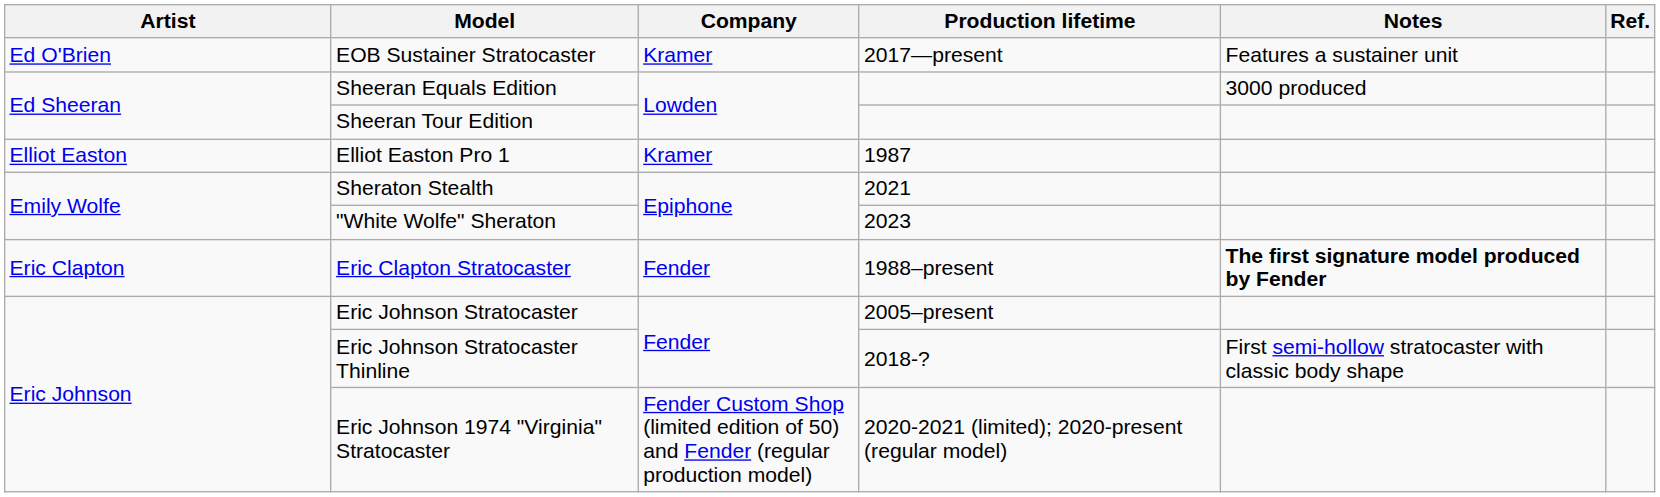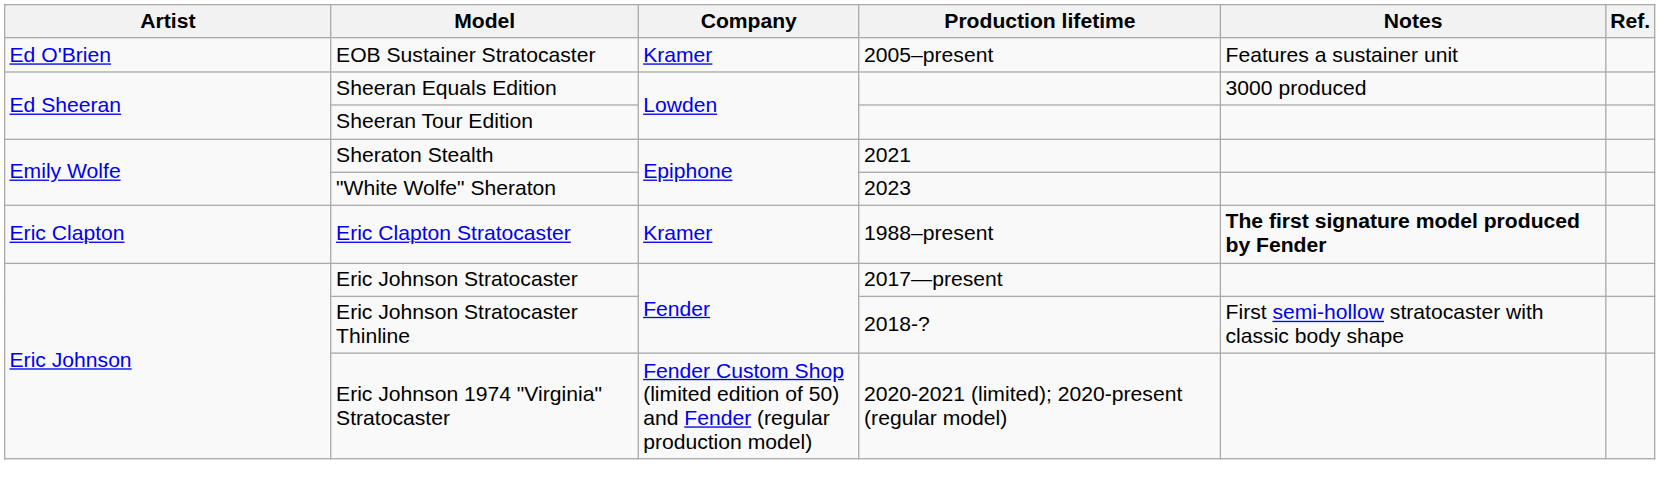 <table class="wikitable sortable plainrowheaders" style="width:99%;">
 <tr>
 <th scope="col" style="width:15em;">Artist</th>
 <th scope="col">Model</th>
 <th scope="col" style="width:10em;">Company</th>
 <th scope="col">Production lifetime</th>
 <th scope="col" class="unsortable">Notes</th>
 <th scope="col">Ref.</th>
 </tr>
 <tr>
 <td><a href='#'>Ed O'Brien</a></td>
 <td>EOB Sustainer Stratocaster</td>
 <td><a href='#'>Kramer</a></td>
-<td>2017—present</td>
+<td>2005–present</td>
 <td>Features a sustainer unit</td>
 <td></td>
 </tr>
 <tr>
 <td rowspan=2><a href='#'>Ed Sheeran</a></td>
 <td>Sheeran Equals Edition</td>
 <td rowspan=2><a href='#'>Lowden</a></td>
 <td></td>
 <td>3000 produced</td>
 <td></td>
 </tr>
 <tr>
 <td>Sheeran Tour Edition</td>
 <td></td>
-<td></td>
-<td></td>
-</tr>
-<tr>
-<td><a href='#'>Elliot Easton</a></td>
-<td>Elliot Easton Pro 1</td>
-<td><a href='#'>Kramer</a></td>
-<td>1987</td>
 <td></td>
 <td></td>
 </tr>
 <tr>
 <td rowspan=2><a href='#'>Emily Wolfe</a></td>
 <td>Sheraton Stealth</td>
 <td rowspan=2><a href='#'>Epiphone</a></td>
 <td>2021</td>
 <td></td>
 <td></td>
 </tr>
 <tr>
 <td>"White Wolfe" Sheraton</td>
 <td>2023</td>
 <td></td>
 <td></td>
 </tr>
 <tr>
 <td><a href='#'>Eric Clapton</a></td>
 <td><a href='#'>Eric Clapton Stratocaster</a></td>
-<td><a href='#'>Fender</a></td>
+<td><a href='#'>Kramer</a></td>
 <td>1988–present</td>
 <td><strong>The first signature model produced by Fender</strong></td>
 <td></td>
 </tr>
 <tr>
 <td rowspan=3><a href='#'>Eric Johnson</a></td>
 <td>Eric Johnson Stratocaster</td>
 <td rowspan=2><a href='#'>Fender</a></td>
-<td>2005–present</td>
+<td>2017—present</td>
 <td></td>
 <td></td>
 </tr>
 <tr>
 <td>Eric Johnson Stratocaster Thinline</td>
 <td>2018-?</td>
 <td>First <a href='#'>semi-hollow</a> stratocaster with classic body shape</td>
 <td></td>
 </tr>
 <tr>
 <td>Eric Johnson 1974 "Virginia" Stratocaster</td>
 <td><a href='#'>Fender Custom Shop</a> (limited edition of 50) and <a href='#'>Fender</a> (regular production model)</td>
 <td>2020-2021 (limited); 2020-present (regular model)</td>
 <td></td>
 <td></td>
 </tr>
 </table>
